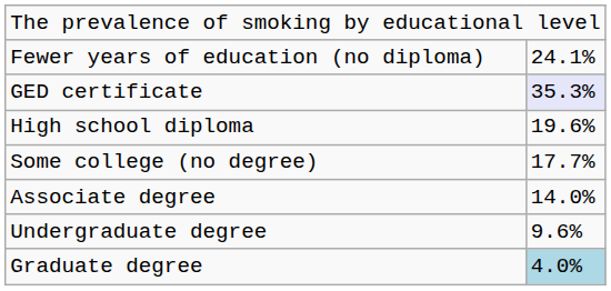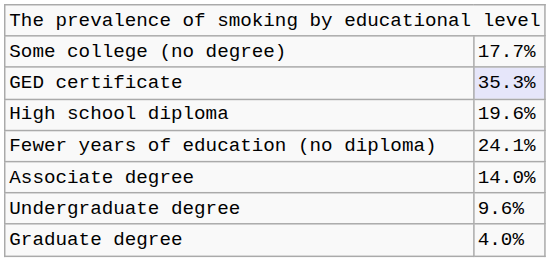 <table class="wikitable">
 <tr>
 <td colspan="2">The prevalence of smoking by educational level</td>
 </tr>
 <tr>
-<td>Fewer years of education (no diploma)</td>
-<td>24.1%</td>
+<td>Some college (no degree)</td>
+<td>17.7%</td>
 </tr>
 <tr>
 <td>GED certificate</td>
 <td style="background: lavender;">35.3%</td>
 </tr>
 <tr>
 <td>High school diploma</td>
 <td>19.6%</td>
 </tr>
 <tr>
-<td>Some college (no degree)</td>
-<td>17.7%</td>
+<td>Fewer years of education (no diploma)</td>
+<td>24.1%</td>
 </tr>
 <tr>
 <td>Associate degree</td>
 <td>14.0%</td>
 </tr>
 <tr>
 <td>Undergraduate degree</td>
 <td>9.6%</td>
 </tr>
 <tr>
 <td>Graduate degree</td>
-<td style="background: lightblue;">4.0%</td>
+<td>4.0%</td>
 </tr>
 </table>
